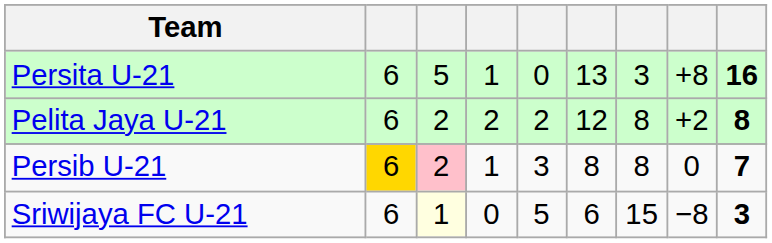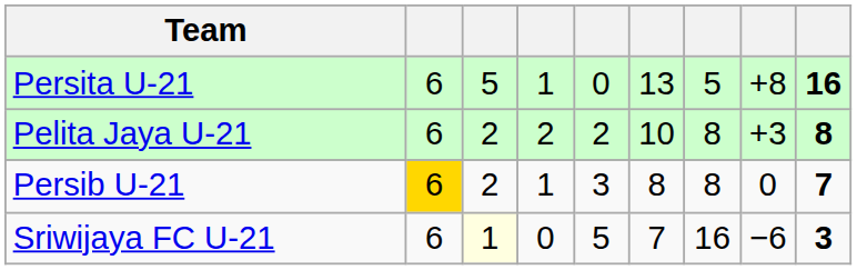 <table class="wikitable" style="text-align:center">
 <tr>
 <th width=190>Team</th>
 <th width=20></th>
 <th width=20></th>
 <th width=20></th>
 <th width=20></th>
 <th width=20></th>
 <th width=20></th>
 <th width=20></th>
 <th width=20></th>
 </tr>
 <tr bgcolor=ccffcc>
 <td align=left><a href='#'>Persita U-21</a></td>
 <td>6</td>
 <td>5</td>
 <td>1</td>
 <td>0</td>
 <td>13</td>
-<td>3</td>
+<td>5</td>
 <td>+8</td>
 <td><strong>16</strong></td>
 </tr>
 <tr bgcolor=ccffcc>
 <td align=left><a href='#'>Pelita Jaya U-21</a></td>
 <td>6</td>
 <td>2</td>
 <td>2</td>
 <td>2</td>
-<td>12</td>
+<td>10</td>
 <td>8</td>
-<td>+2</td>
+<td>+3</td>
 <td><strong>8</strong></td>
 </tr>
 <tr>
 <td align=left><a href='#'>Persib U-21</a></td>
 <td style="background: gold;">6</td>
-<td style="background: pink;">2</td>
+<td>2</td>
 <td>1</td>
 <td>3</td>
 <td>8</td>
 <td>8</td>
 <td>0</td>
 <td><strong>7</strong></td>
 </tr>
 <tr>
 <td align=left><a href='#'>Sriwijaya FC U-21</a></td>
 <td>6</td>
 <td style="background: lightyellow;">1</td>
 <td>0</td>
 <td>5</td>
-<td>6</td>
-<td>15</td>
-<td>−8</td>
+<td>7</td>
+<td>16</td>
+<td>−6</td>
 <td><strong>3</strong></td>
 </tr>
 </table>
